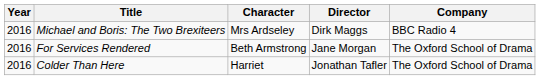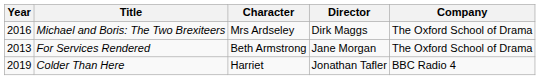 <table class="wikitable sortable">
 <tr>
 <th>Year</th>
 <th>Title</th>
 <th>Character</th>
 <th>Director</th>
 <th>Company</th>
 </tr>
 <tr>
 <td>2016</td>
 <td><em>Michael and Boris: The Two Brexiteers</em></td>
 <td>Mrs Ardseley</td>
 <td>Dirk Maggs</td>
-<td>BBC Radio 4</td>
+<td>The Oxford School of Drama</td>
 </tr>
 <tr>
-<td>2016</td>
+<td>2013</td>
 <td><em>For Services Rendered</em></td>
 <td>Beth Armstrong</td>
 <td>Jane Morgan</td>
 <td>The Oxford School of Drama</td>
 </tr>
 <tr>
-<td>2016</td>
+<td>2019</td>
 <td><em>Colder Than Here</em></td>
 <td>Harriet</td>
 <td>Jonathan Tafler</td>
-<td>The Oxford School of Drama</td>
+<td>BBC Radio 4</td>
 </tr>
 </table>
